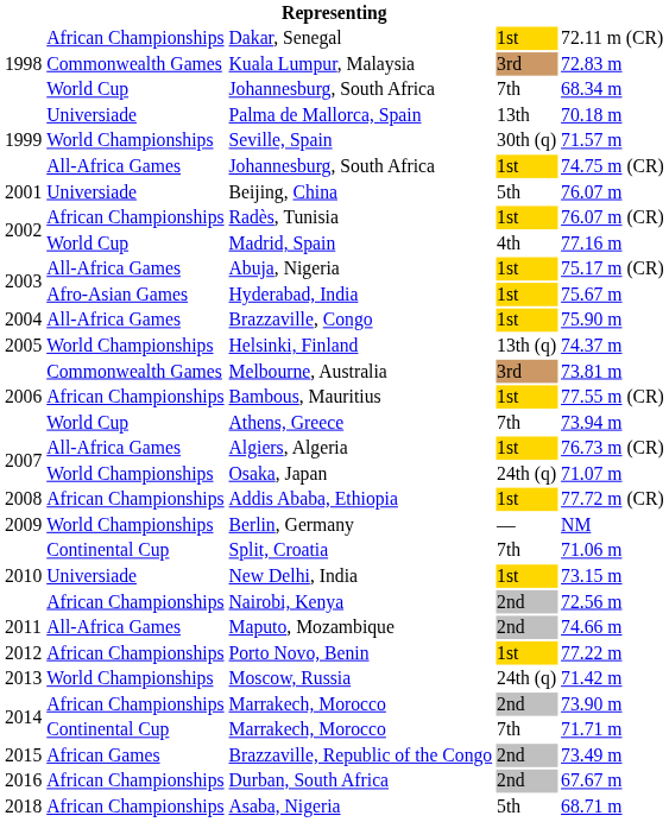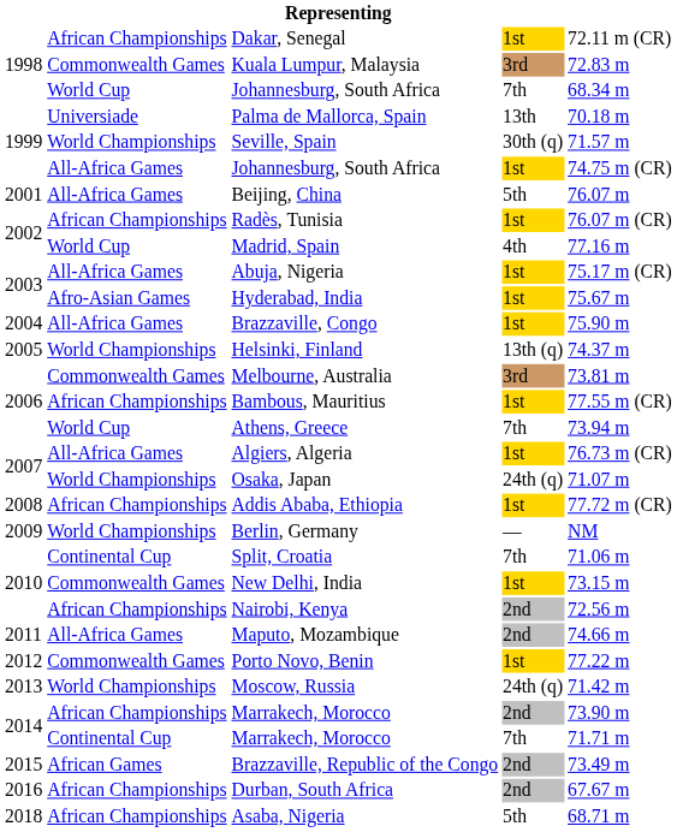 <table>
 <tr>
 <th colspan="5">Representing </th>
 </tr>
 <tr>
 <td rowspan=3>1998</td>
 <td><a href='#'>African Championships</a></td>
 <td><a href='#'>Dakar</a>, Senegal</td>
 <td bgcolor="gold">1st</td>
 <td>72.11 m (CR)</td>
 </tr>
 <tr>
 <td><a href='#'>Commonwealth Games</a></td>
 <td><a href='#'>Kuala Lumpur</a>, Malaysia</td>
 <td bgcolor=cc9966>3rd</td>
 <td><a href='#'>72.83 m</a></td>
 </tr>
 <tr>
 <td><a href='#'>World Cup</a></td>
 <td><a href='#'>Johannesburg</a>, South Africa</td>
 <td>7th</td>
 <td><a href='#'>68.34 m</a></td>
 </tr>
 <tr>
 <td rowspan=3>1999</td>
 <td><a href='#'>Universiade</a></td>
 <td><a href='#'>Palma de Mallorca, Spain</a></td>
 <td>13th</td>
 <td><a href='#'>70.18 m</a></td>
 </tr>
 <tr>
 <td><a href='#'>World Championships</a></td>
 <td><a href='#'>Seville, Spain</a></td>
 <td>30th (q)</td>
 <td><a href='#'>71.57 m</a></td>
 </tr>
 <tr>
 <td><a href='#'>All-Africa Games</a></td>
 <td><a href='#'>Johannesburg</a>, South Africa</td>
 <td bgcolor=gold>1st</td>
 <td><a href='#'>74.75 m</a> (CR)</td>
 </tr>
 <tr>
 <td>2001</td>
-<td><a href='#'>Universiade</a></td>
+<td><a href='#'>All-Africa Games</a></td>
 <td>Beijing, <a href='#'>China</a></td>
 <td>5th</td>
 <td><a href='#'>76.07 m</a></td>
 </tr>
 <tr>
 <td rowspan=2>2002</td>
 <td><a href='#'>African Championships</a></td>
 <td><a href='#'>Radès</a>, Tunisia</td>
 <td bgcolor="gold">1st</td>
 <td><a href='#'>76.07 m</a> (CR)</td>
 </tr>
 <tr>
 <td><a href='#'>World Cup</a></td>
 <td><a href='#'>Madrid, Spain</a></td>
 <td>4th</td>
 <td><a href='#'>77.16 m</a></td>
 </tr>
 <tr>
 <td rowspan=2>2003</td>
 <td><a href='#'>All-Africa Games</a></td>
 <td><a href='#'>Abuja</a>, Nigeria</td>
 <td bgcolor=gold>1st</td>
 <td><a href='#'>75.17 m</a> (CR)</td>
 </tr>
 <tr>
 <td><a href='#'>Afro-Asian Games</a></td>
 <td><a href='#'>Hyderabad, India</a></td>
 <td bgcolor=gold>1st</td>
 <td><a href='#'>75.67 m</a></td>
 </tr>
 <tr>
 <td>2004</td>
 <td><a href='#'>All-Africa Games</a></td>
 <td><a href='#'>Brazzaville</a>, <a href='#'>Congo</a></td>
 <td bgcolor="gold">1st</td>
 <td><a href='#'>75.90 m</a></td>
 </tr>
 <tr>
 <td>2005</td>
 <td><a href='#'>World Championships</a></td>
 <td><a href='#'>Helsinki, Finland</a></td>
 <td>13th (q)</td>
 <td><a href='#'>74.37 m</a></td>
 </tr>
 <tr>
 <td rowspan=3>2006</td>
 <td><a href='#'>Commonwealth Games</a></td>
 <td><a href='#'>Melbourne</a>, Australia</td>
 <td bgcolor=cc9966>3rd</td>
 <td><a href='#'>73.81 m</a></td>
 </tr>
 <tr>
 <td><a href='#'>African Championships</a></td>
 <td><a href='#'>Bambous</a>, Mauritius</td>
 <td bgcolor="gold">1st</td>
 <td><a href='#'>77.55 m</a> (CR)</td>
 </tr>
 <tr>
 <td><a href='#'>World Cup</a></td>
 <td><a href='#'>Athens, Greece</a></td>
 <td>7th</td>
 <td><a href='#'>73.94 m</a></td>
 </tr>
 <tr>
 <td rowspan=2>2007</td>
 <td><a href='#'>All-Africa Games</a></td>
 <td><a href='#'>Algiers</a>, Algeria</td>
 <td bgcolor="gold">1st</td>
 <td><a href='#'>76.73 m</a> (CR)</td>
 </tr>
 <tr>
 <td><a href='#'>World Championships</a></td>
 <td><a href='#'>Osaka</a>, Japan</td>
 <td>24th (q)</td>
 <td><a href='#'>71.07 m</a></td>
 </tr>
 <tr>
 <td>2008</td>
 <td><a href='#'>African Championships</a></td>
 <td><a href='#'>Addis Ababa, Ethiopia</a></td>
 <td bgcolor="gold">1st</td>
 <td><a href='#'>77.72 m</a> (CR)</td>
 </tr>
 <tr>
 <td>2009</td>
 <td><a href='#'>World Championships</a></td>
 <td><a href='#'>Berlin</a>, Germany</td>
 <td>—</td>
 <td><a href='#'>NM</a></td>
 </tr>
 <tr>
 <td rowspan=3>2010</td>
 <td><a href='#'>Continental Cup</a></td>
 <td><a href='#'>Split, Croatia</a></td>
 <td>7th</td>
 <td><a href='#'>71.06 m</a></td>
 </tr>
 <tr>
-<td><a href='#'>Universiade</a></td>
+<td><a href='#'>Commonwealth Games</a></td>
 <td><a href='#'>New Delhi</a>, India</td>
 <td bgcolor="gold">1st</td>
 <td><a href='#'>73.15 m</a></td>
 </tr>
 <tr>
 <td><a href='#'>African Championships</a></td>
 <td><a href='#'>Nairobi, Kenya</a></td>
 <td bgcolor="silver">2nd</td>
 <td><a href='#'>72.56 m</a></td>
 </tr>
 <tr>
 <td>2011</td>
 <td><a href='#'>All-Africa Games</a></td>
 <td><a href='#'>Maputo</a>, Mozambique</td>
 <td bgcolor="silver">2nd</td>
 <td><a href='#'>74.66 m</a></td>
 </tr>
 <tr>
 <td>2012</td>
-<td><a href='#'>African Championships</a></td>
+<td><a href='#'>Commonwealth Games</a></td>
 <td><a href='#'>Porto Novo, Benin</a></td>
 <td bgcolor="gold">1st</td>
 <td><a href='#'>77.22 m</a></td>
 </tr>
 <tr>
 <td>2013</td>
 <td><a href='#'>World Championships</a></td>
 <td><a href='#'>Moscow, Russia</a></td>
 <td>24th (q)</td>
 <td><a href='#'>71.42 m</a></td>
 </tr>
 <tr>
 <td rowspan=2>2014</td>
 <td><a href='#'>African Championships</a></td>
 <td><a href='#'>Marrakech, Morocco</a></td>
 <td bgcolor="silver">2nd</td>
 <td><a href='#'>73.90 m</a></td>
 </tr>
 <tr>
 <td><a href='#'>Continental Cup</a></td>
 <td><a href='#'>Marrakech, Morocco</a></td>
 <td>7th</td>
 <td><a href='#'>71.71 m</a></td>
 </tr>
 <tr>
 <td>2015</td>
 <td><a href='#'>African Games</a></td>
 <td><a href='#'>Brazzaville, Republic of the Congo</a></td>
 <td bgcolor=silver>2nd</td>
 <td><a href='#'>73.49 m</a></td>
 </tr>
 <tr>
 <td>2016</td>
 <td><a href='#'>African Championships</a></td>
 <td><a href='#'>Durban, South Africa</a></td>
 <td bgcolor="silver">2nd</td>
 <td><a href='#'>67.67 m</a></td>
 </tr>
 <tr>
 <td>2018</td>
 <td><a href='#'>African Championships</a></td>
 <td><a href='#'>Asaba, Nigeria</a></td>
 <td>5th</td>
 <td><a href='#'>68.71 m</a></td>
 </tr>
 </table>
